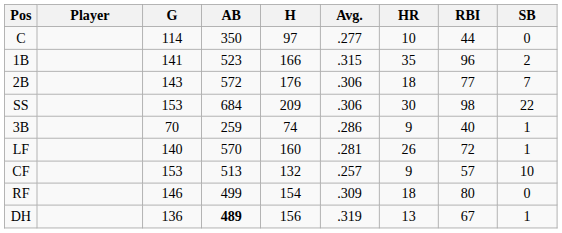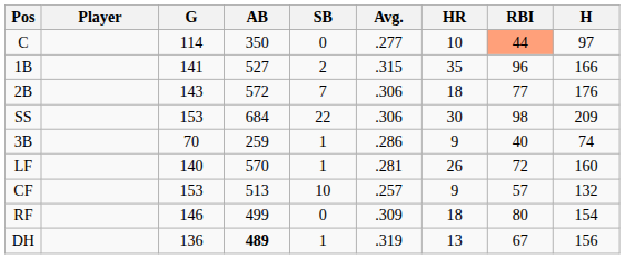 <table class="wikitable sortable">
 <tr>
 <th bgcolor="#DDDDFF" width="5%">Pos</th>
 <th bgcolor="#DDDDFF" width="16%">Player</th>
 <th bgcolor="#DDDDFF" width="9%">G</th>
 <th bgcolor="#DDDDFF" width="9%">AB</th>
-<th bgcolor="#DDDDFF" width="9%">H</th>
+<th bgcolor="#DDDDFF" width="9%">SB</th>
 <th bgcolor="#DDDDFF" width="9%">Avg.</th>
 <th bgcolor="#DDDDFF" width="9%">HR</th>
 <th bgcolor="#DDDDFF" width="9%">RBI</th>
-<th bgcolor="#DDDDFF" width="9%">SB</th>
+<th bgcolor="#DDDDFF" width="9%">H</th>
 </tr>
 <tr align="center">
 <td>C</td>
 <td></td>
 <td>114</td>
 <td>350</td>
-<td>97</td>
+<td>0</td>
 <td>.277</td>
 <td>10</td>
-<td>44</td>
-<td>0</td>
+<td style="background: lightsalmon;">44</td>
+<td>97</td>
 </tr>
 <tr align="center">
 <td>1B</td>
 <td></td>
 <td>141</td>
-<td>523</td>
-<td>166</td>
+<td>527</td>
+<td>2</td>
 <td>.315</td>
 <td>35</td>
 <td>96</td>
-<td>2</td>
+<td>166</td>
 </tr>
 <tr align="center">
 <td>2B</td>
 <td></td>
 <td>143</td>
 <td>572</td>
-<td>176</td>
+<td>7</td>
 <td>.306</td>
 <td>18</td>
 <td>77</td>
-<td>7</td>
+<td>176</td>
 </tr>
 <tr align="center">
 <td>SS</td>
 <td></td>
 <td>153</td>
 <td>684</td>
-<td>209</td>
+<td>22</td>
 <td>.306</td>
 <td>30</td>
 <td>98</td>
-<td>22</td>
+<td>209</td>
 </tr>
 <tr align="center">
 <td>3B</td>
 <td></td>
 <td>70</td>
 <td>259</td>
-<td>74</td>
+<td>1</td>
 <td>.286</td>
 <td>9</td>
 <td>40</td>
-<td>1</td>
+<td>74</td>
 </tr>
 <tr align="center">
 <td>LF</td>
 <td></td>
 <td>140</td>
 <td>570</td>
-<td>160</td>
+<td>1</td>
 <td>.281</td>
 <td>26</td>
 <td>72</td>
-<td>1</td>
+<td>160</td>
 </tr>
 <tr align="center">
 <td>CF</td>
 <td></td>
 <td>153</td>
 <td>513</td>
-<td>132</td>
+<td>10</td>
 <td>.257</td>
 <td>9</td>
 <td>57</td>
-<td>10</td>
+<td>132</td>
 </tr>
 <tr align="center">
 <td>RF</td>
 <td></td>
 <td>146</td>
 <td>499</td>
-<td>154</td>
+<td>0</td>
 <td>.309</td>
 <td>18</td>
 <td>80</td>
-<td>0</td>
+<td>154</td>
 </tr>
 <tr align="center">
 <td>DH</td>
 <td></td>
 <td>136</td>
 <td><strong>489</strong></td>
-<td>156</td>
+<td>1</td>
 <td>.319</td>
 <td>13</td>
 <td>67</td>
-<td>1</td>
+<td>156</td>
 </tr>
 </table>
